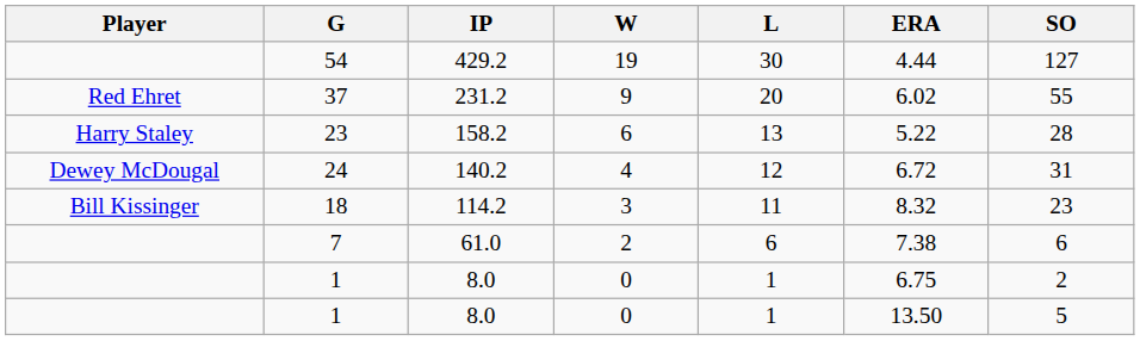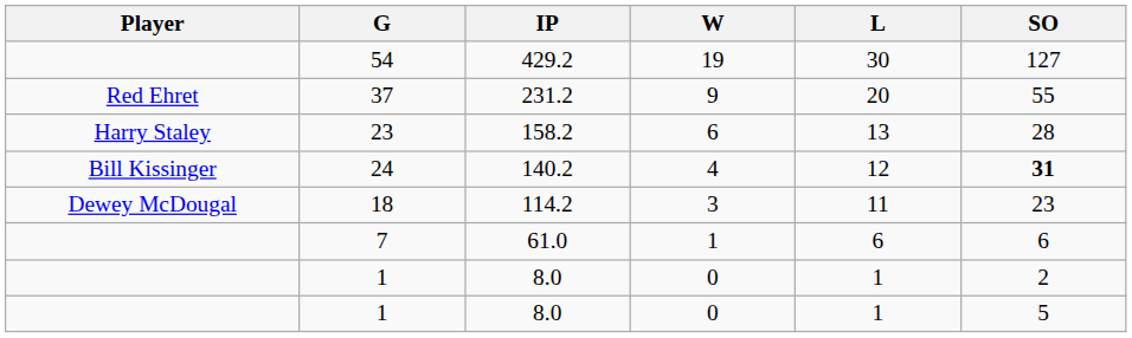 <table class="wikitable sortable">
 <tr>
 <th bgcolor="#DDDDFF" width="16%">Player</th>
 <th bgcolor="#DDDDFF" width="9%">G</th>
 <th bgcolor="#DDDDFF" width="9%">IP</th>
 <th bgcolor="#DDDDFF" width="9%">W</th>
 <th bgcolor="#DDDDFF" width="9%">L</th>
-<th bgcolor="#DDDDFF" width="9%">ERA</th>
 <th bgcolor="#DDDDFF" width="9%">SO</th>
 </tr>
 <tr align="center">
 <td></td>
 <td>54</td>
 <td>429.2</td>
 <td>19</td>
 <td>30</td>
-<td>4.44</td>
 <td>127</td>
 </tr>
 <tr align="center">
 <td><a href='#'>Red Ehret</a></td>
 <td>37</td>
 <td>231.2</td>
 <td>9</td>
 <td>20</td>
-<td>6.02</td>
 <td>55</td>
 </tr>
 <tr align=center>
 <td><a href='#'>Harry Staley</a></td>
 <td>23</td>
 <td>158.2</td>
 <td>6</td>
 <td>13</td>
-<td>5.22</td>
 <td>28</td>
 </tr>
 <tr align=center>
-<td><a href='#'>Dewey McDougal</a></td>
+<td><a href='#'>Bill Kissinger</a></td>
 <td>24</td>
 <td>140.2</td>
 <td>4</td>
 <td>12</td>
-<td>6.72</td>
-<td>31</td>
+<td><strong>31</strong></td>
 </tr>
 <tr align=center>
-<td><a href='#'>Bill Kissinger</a></td>
+<td><a href='#'>Dewey McDougal</a></td>
 <td>18</td>
 <td>114.2</td>
 <td>3</td>
 <td>11</td>
-<td>8.32</td>
 <td>23</td>
 </tr>
 <tr align=center>
 <td></td>
 <td>7</td>
 <td>61.0</td>
-<td>2</td>
+<td>1</td>
 <td>6</td>
-<td>7.38</td>
 <td>6</td>
 </tr>
 <tr align="center">
 <td></td>
 <td>1</td>
 <td>8.0</td>
 <td>0</td>
 <td>1</td>
-<td>6.75</td>
 <td>2</td>
 </tr>
 <tr align="center">
 <td></td>
 <td>1</td>
 <td>8.0</td>
 <td>0</td>
 <td>1</td>
-<td>13.50</td>
 <td>5</td>
 </tr>
 </table>
